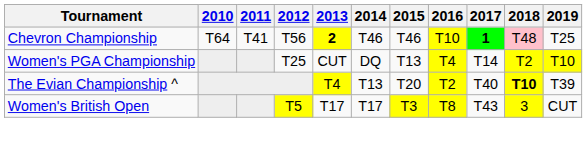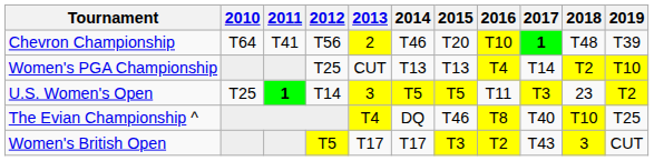 <table class="wikitable" style="font-size:95%;text-align:center;">
 <tr>
 <th>Tournament</th>
 <th><a href='#'>2010</a></th>
 <th><a href='#'>2011</a></th>
 <th><a href='#'>2012</a></th>
 <th><a href='#'>2013</a></th>
 <th>2014</th>
 <th>2015</th>
 <th>2016</th>
 <th>2017</th>
 <th>2018</th>
 <th>2019</th>
 </tr>
 <tr>
 <td align=left><a href='#'>Chevron Championship</a></td>
 <td>T64</td>
 <td>T41</td>
 <td>T56</td>
-<td style="background:yellow;"><strong>2</strong></td>
+<td style="background:yellow;">2</td>
 <td>T46</td>
-<td>T46</td>
+<td>T20</td>
 <td style="background:yellow;">T10</td>
 <td style="background:lime;"><strong>1</strong></td>
-<td style="background: pink;">T48</td>
-<td>T25</td>
+<td>T48</td>
+<td>T39</td>
 </tr>
 <tr>
 <td align=left><a href='#'>Women's PGA Championship</a></td>
 <td style="background:#eeeeee;"></td>
 <td style="background:#eeeeee;"></td>
 <td>T25</td>
 <td>CUT</td>
-<td>DQ</td>
+<td>T13</td>
 <td>T13</td>
 <td style="background:yellow;">T4</td>
 <td>T14</td>
 <td style="background:yellow;">T2</td>
 <td style="background:yellow;">T10</td>
 </tr>
 <tr>
+<td align=left><a href='#'>U.S. Women's Open</a></td>
+<td>T25</td>
+<td style="background:lime;"><strong>1</strong></td>
+<td>T14</td>
+<td style="background:yellow;">3</td>
+<td style="background:yellow;">T5</td>
+<td style="background:yellow;">T5</td>
+<td>T11</td>
+<td style="background:yellow;">T3</td>
+<td>23</td>
+<td style="background:yellow;">T2</td>
+</tr>
+<tr>
 <td align=left><a href='#'>The Evian Championship</a> ^</td>
 <td style="background:#eeeeee;" colspan=3></td>
 <td style="background:yellow;">T4</td>
-<td>T13</td>
-<td>T20</td>
-<td style="background:yellow;">T2</td>
+<td>DQ</td>
+<td>T46</td>
+<td style="background:yellow;">T8</td>
 <td>T40</td>
-<td style="background:yellow;"><strong>T10</strong></td>
-<td>T39</td>
+<td style="background:yellow;">T10</td>
+<td>T25</td>
 </tr>
 <tr>
 <td align=left><a href='#'>Women's British Open</a></td>
 <td style="background:#eeeeee;"></td>
 <td style="background:#eeeeee;"></td>
 <td style="background:yellow;">T5</td>
 <td>T17</td>
 <td>T17</td>
 <td style="background:yellow;">T3</td>
-<td style="background:yellow;">T8</td>
+<td style="background:yellow;">T2</td>
 <td>T43</td>
 <td style="background:yellow;">3</td>
 <td>CUT</td>
 </tr>
 </table>
